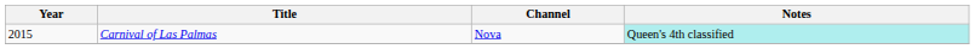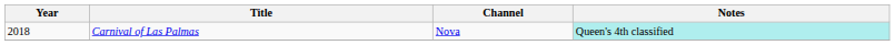 <table class="wikitable" style="width:100%" id="drama">
 <tr>
 <th>Year</th>
 <th>Title</th>
 <th>Channel</th>
 <th>Notes</th>
 </tr>
 <tr>
-<td>2015</td>
+<td>2018</td>
 <td><em><a href='#'>Carnival of Las Palmas</a></em></td>
 <td><a href='#'>Nova</a></td>
 <td style="background: paleturquoise;">Queen's 4th classified</td>
 </tr>
 <tr>
 </tr>
 </table>
